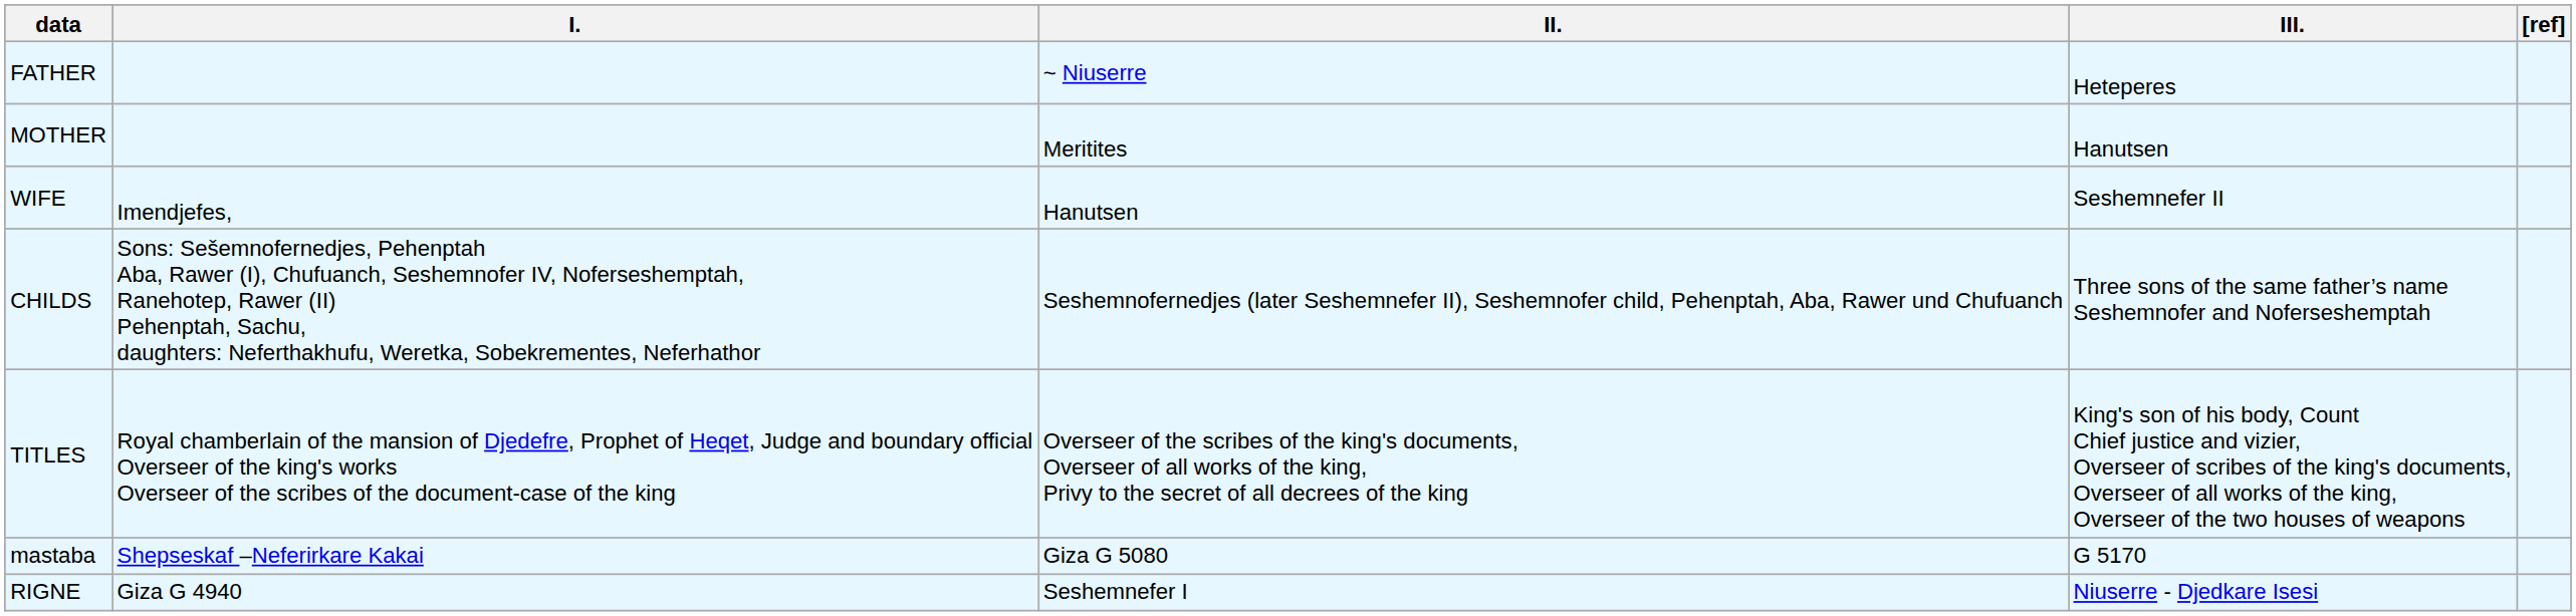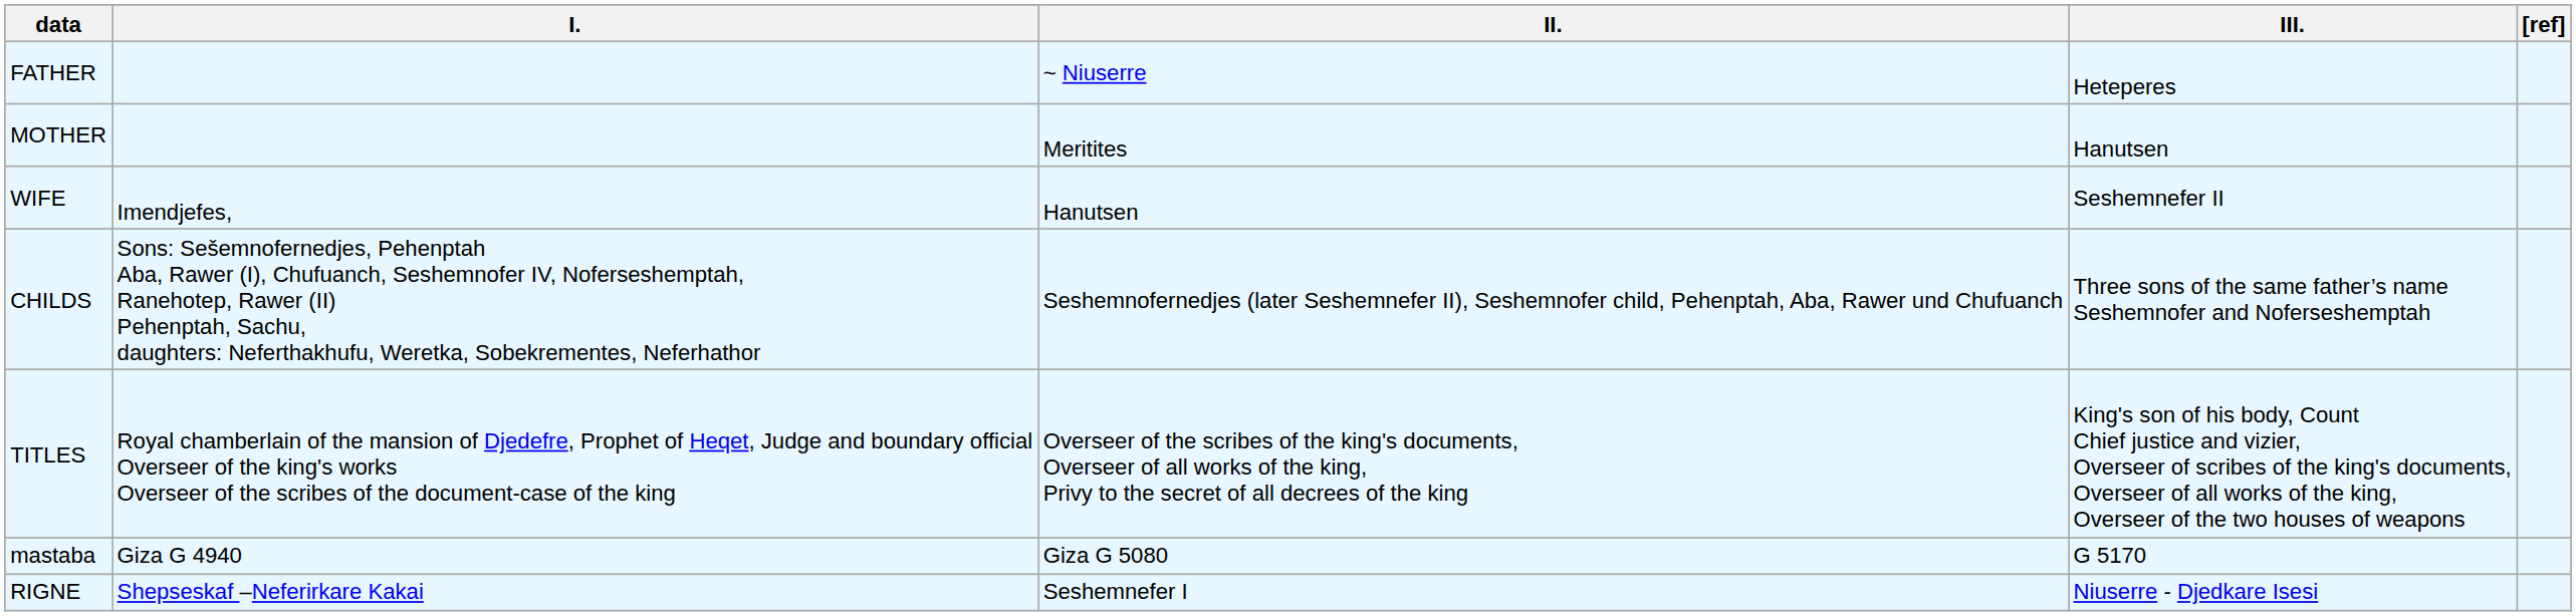 <table class="wikitable in line "style="background-color:#E6F7FF; font-size:80%;margin-left:0; margin-right:0;center;">
 <tr>
 <th><span>data</span></th>
 <th><span>I.</span></th>
 <th><span>II.</span></th>
 <th><span>III.</span></th>
 <th><span>[ref]</span></th>
 </tr>
 <tr>
 <td>FATHER</td>
 <td></td>
 <td>~  <a href='#'>Niuserre</a></td>
 <td><br>Heteperes</td>
 <td></td>
 </tr>
 <tr>
 <td>MOTHER</td>
 <td></td>
 <td><br>Meritites </td>
 <td> <br>Hanutsen</td>
 <td></td>
 </tr>
 <tr>
 <td>WIFE</td>
 <td><br>Imendjefes,</td>
 <td><br>Hanutsen</td>
 <td>Seshemnefer II</td>
 <td></td>
 </tr>
 <tr>
 <td>CHILDS</td>
 <td>Sons: Sešemnofernedjes, Pehenptah<br> Aba, Rawer (I), Chufuanch, Seshemnofer IV,  Noferseshemptah, <br>Ranehotep, Rawer (II)<br>Pehenptah, Sachu,<br>daughters: Neferthakhufu, Weretka, Sobekrementes, Neferhathor</td>
 <td>Seshemnofernedjes (later Seshemnefer II), Seshemnofer child, Pehenptah, Aba, Rawer und Chufuanch</td>
 <td>Three sons of the same father’s name<br> Seshemnofer and Noferseshemptah</td>
 <td></td>
 </tr>
 <tr>
 <td>TITLES</td>
 <td><br>Royal chamberlain of the mansion of <a href='#'>Djedefre</a>, Prophet of <a href='#'>Heqet</a>, Judge and boundary official <br>Overseer of the king's works<br>Overseer of the scribes of the document-case of the king</td>
 <td><br>Overseer of the scribes of the king's documents, <br>Overseer of all works of the king, <br>Privy to the secret of all decrees of the king</td>
 <td> <br>King's son of his body,  Count<br>Chief justice and vizier,<br>Overseer of scribes of the king's documents,<br>Overseer of all works of the king,<br>Overseer of the two houses of weapons</td>
 <td><br></td>
 </tr>
 <tr>
 <td>mastaba</td>
-<td><a href='#'>Shepseskaf </a>–<a href='#'>Neferirkare Kakai</a></td>
+<td>Giza G 4940</td>
 <td>Giza G 5080</td>
 <td>G 5170</td>
 <td></td>
 </tr>
 <tr>
 <td>RIGNE</td>
-<td>Giza G 4940</td>
+<td><a href='#'>Shepseskaf </a>–<a href='#'>Neferirkare Kakai</a></td>
 <td>Seshemnefer I</td>
 <td><a href='#'>Niuserre</a> - <a href='#'>Djedkare Isesi</a></td>
 <td></td>
 </tr>
 </table>
